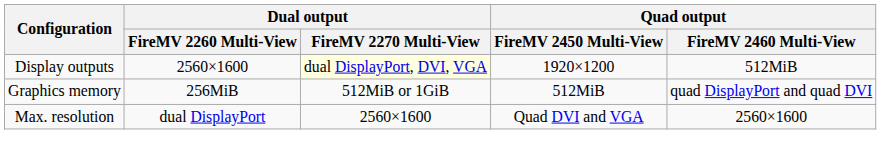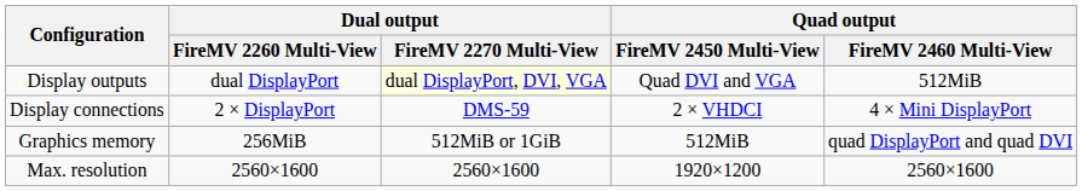 <table class="wikitable" style="text-align: center">
 <tr>
 <th rowspan=2>Configuration</th>
 <th colspan=2>Dual output</th>
 <th colspan=2>Quad output</th>
 </tr>
 <tr>
 <th>FireMV 2260  Multi-View</th>
 <th>FireMV 2270  Multi-View</th>
 <th>FireMV 2450  Multi-View</th>
 <th>FireMV 2460  Multi-View</th>
 </tr>
 <tr>
 <td>Display outputs</td>
-<td>2560×1600</td>
+<td>dual <a href='#'>DisplayPort</a></td>
 <td style="background: lightyellow;">dual <a href='#'>DisplayPort</a>, <a href='#'>DVI</a>, <a href='#'>VGA</a></td>
-<td>1920×1200</td>
+<td>Quad <a href='#'>DVI</a> and <a href='#'>VGA</a></td>
 <td>512MiB</td>
+</tr>
+<tr>
+<td>Display connections</td>
+<td>2 × <a href='#'>DisplayPort</a></td>
+<td><a href='#'>DMS-59</a></td>
+<td>2 × <a href='#'>VHDCI</a></td>
+<td>4 × <a href='#'>Mini DisplayPort</a></td>
 </tr>
 <tr>
 <td>Graphics memory</td>
 <td>256MiB</td>
 <td>512MiB or 1GiB</td>
 <td>512MiB</td>
 <td>quad <a href='#'>DisplayPort</a> and quad <a href='#'>DVI</a></td>
 </tr>
 <tr>
 <td>Max. resolution</td>
-<td>dual <a href='#'>DisplayPort</a></td>
 <td>2560×1600</td>
-<td>Quad <a href='#'>DVI</a> and <a href='#'>VGA</a></td>
+<td>2560×1600</td>
+<td>1920×1200</td>
 <td>2560×1600</td>
 </tr>
 </table>
